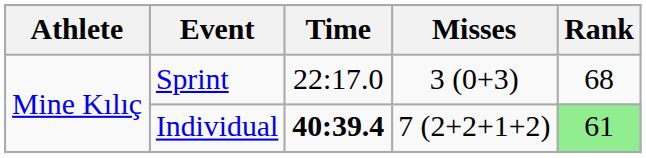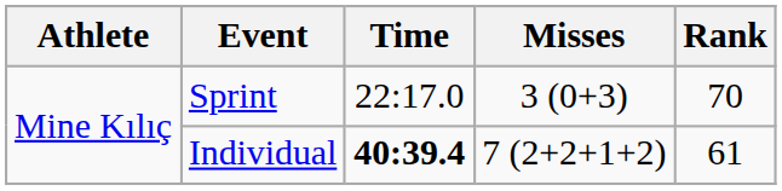 <table class="wikitable" style="font-size:90%">
 <tr>
 <th>Athlete</th>
 <th>Event</th>
 <th>Time</th>
 <th>Misses</th>
 <th>Rank</th>
 </tr>
 <tr align=center>
 <td align=left rowspan=2><a href='#'>Mine Kılıç</a></td>
 <td align=left><a href='#'>Sprint</a></td>
 <td>22:17.0</td>
 <td>3 (0+3)</td>
-<td>68</td>
+<td>70</td>
 </tr>
 <tr align=center>
 <td align=left><a href='#'>Individual</a></td>
 <td><strong>40:39.4</strong></td>
 <td>7 (2+2+1+2)</td>
-<td style="background: lightgreen;">61</td>
+<td>61</td>
 </tr>
 </table>
